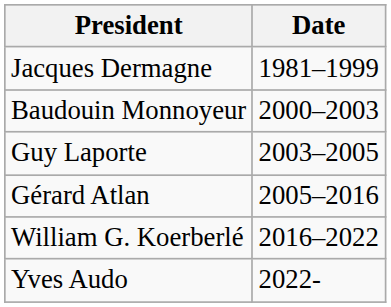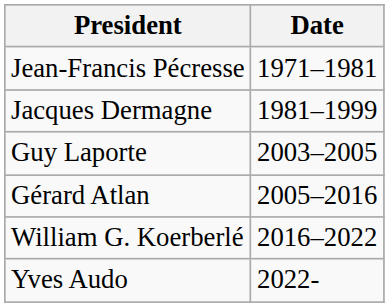 <table class="wikitable">
 <tr>
 <th>President</th>
 <th>Date</th>
 </tr>
 <tr>
+<td>Jean-Francis Pécresse</td>
+<td>1971–1981</td>
+</tr>
+<tr>
 <td>Jacques Dermagne</td>
 <td>1981–1999</td>
-</tr>
-<tr>
-<td>Baudouin Monnoyeur</td>
-<td>2000–2003</td>
 </tr>
 <tr>
 <td>Guy Laporte</td>
 <td>2003–2005</td>
 </tr>
 <tr>
 <td>Gérard Atlan</td>
 <td>2005–2016</td>
 </tr>
 <tr>
 <td>William G. Koerberlé</td>
 <td>2016–2022</td>
 </tr>
 <tr>
 <td>Yves Audo</td>
 <td>2022-</td>
 </tr>
 </table>
